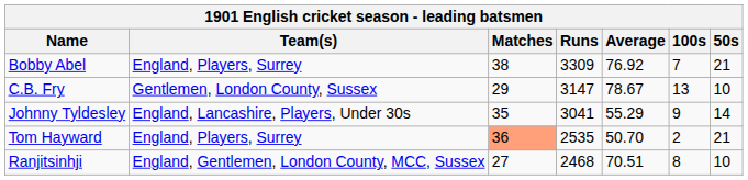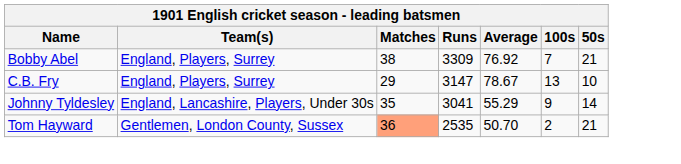 <table class="wikitable">
 <tr>
 <th bgcolor="#efefef" colspan="7">1901 English cricket season - leading batsmen</th>
 </tr>
 <tr bgcolor="#efefef">
 <th>Name</th>
 <th>Team(s)</th>
 <th>Matches</th>
 <th>Runs</th>
 <th>Average</th>
 <th>100s</th>
 <th>50s</th>
 </tr>
 <tr>
 <td><a href='#'>Bobby Abel</a></td>
 <td><a href='#'>England</a>, <a href='#'>Players</a>, <a href='#'>Surrey</a></td>
 <td>38</td>
 <td>3309</td>
 <td>76.92</td>
 <td>7</td>
 <td>21</td>
 </tr>
 <tr>
 <td><a href='#'>C.B. Fry</a></td>
-<td><a href='#'>Gentlemen</a>, <a href='#'>London County</a>, <a href='#'>Sussex</a></td>
+<td><a href='#'>England</a>, <a href='#'>Players</a>, <a href='#'>Surrey</a></td>
 <td>29</td>
 <td>3147</td>
 <td>78.67</td>
 <td>13</td>
 <td>10</td>
 </tr>
 <tr>
 <td><a href='#'>Johnny Tyldesley</a></td>
 <td><a href='#'>England</a>, <a href='#'>Lancashire</a>, <a href='#'>Players</a>, Under 30s</td>
 <td>35</td>
 <td>3041</td>
 <td>55.29</td>
 <td>9</td>
 <td>14</td>
 </tr>
 <tr>
 <td><a href='#'>Tom Hayward</a></td>
-<td><a href='#'>England</a>, <a href='#'>Players</a>, <a href='#'>Surrey</a></td>
+<td><a href='#'>Gentlemen</a>, <a href='#'>London County</a>, <a href='#'>Sussex</a></td>
 <td style="background: lightsalmon;">36</td>
 <td>2535</td>
 <td>50.70</td>
 <td>2</td>
 <td>21</td>
 </tr>
-<tr>
-<td><a href='#'>Ranjitsinhji</a></td>
-<td><a href='#'>England</a>, <a href='#'>Gentlemen</a>, <a href='#'>London County</a>, <a href='#'>MCC</a>, <a href='#'>Sussex</a></td>
-<td>27</td>
-<td>2468</td>
-<td>70.51</td>
-<td>8</td>
-<td>10</td>
-</tr>
 </table>
